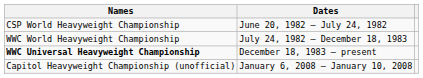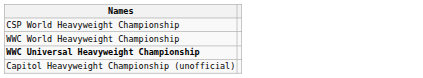 <table class="wikitable" border="1">
 <tr>
 <th scope="col">Names</th>
-<th scope="col">Dates</th>
 <th scope="col"></th>
 </tr>
 <tr>
 <td scope="row">CSP World Heavyweight Championship</td>
-<td>June 20, 1982 – July 24, 1982</td>
 <td></td>
 </tr>
 <tr>
 <td scope="row">WWC World Heavyweight Championship</td>
-<td>July 24, 1982 – December 18, 1983</td>
 <td></td>
 </tr>
 <tr>
 <td scope="row"><strong>WWC Universal Heavyweight Championship</strong></td>
-<td>December 18, 1983 – present</td>
 <td></td>
 </tr>
 <tr>
 <td scope="row">Capitol Heavyweight Championship (unofficial)</td>
-<td>January 6, 2008 – January 10, 2008</td>
 <td></td>
 </tr>
 </table>
